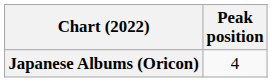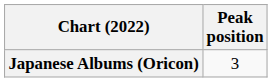 <table class="wikitable plainrowheaders" style="text-align:center">
 <tr>
 <th scope="col">Chart (2022)</th>
 <th scope="col">Peak<br>position</th>
 </tr>
 <tr>
 <th scope="row">Japanese Albums (Oricon)</th>
-<td>4</td>
+<td>3</td>
 </tr>
 </table>
